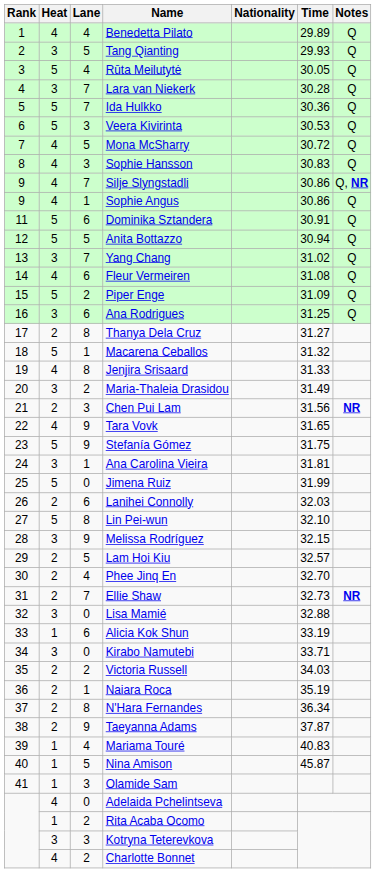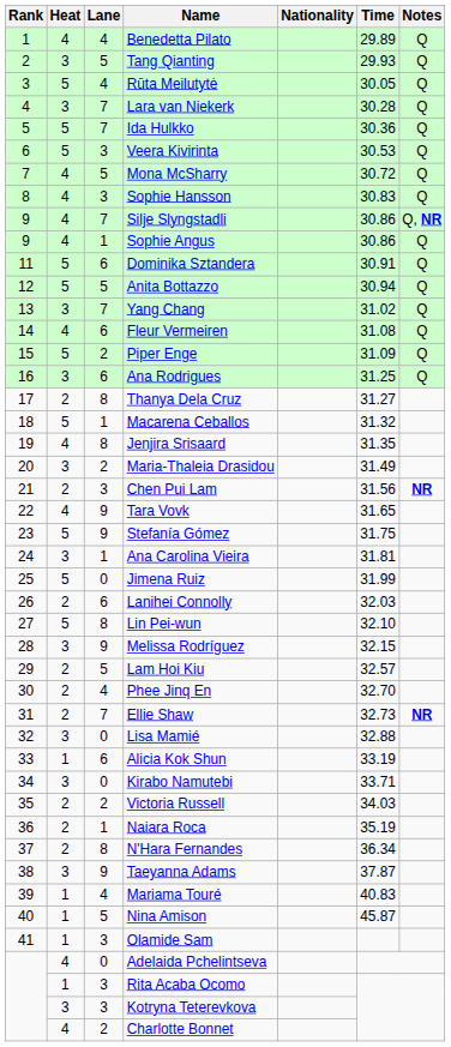 <table class="wikitable sortable" style="text-align:center">
 <tr>
 <th>Rank</th>
 <th>Heat</th>
 <th>Lane</th>
 <th>Name</th>
 <th>Nationality</th>
 <th>Time</th>
 <th>Notes</th>
 </tr>
 <tr bgcolor=ccffcc>
 <td>1</td>
 <td>4</td>
 <td>4</td>
 <td align=left><a href='#'>Benedetta Pilato</a></td>
 <td align=left></td>
 <td>29.89</td>
 <td>Q</td>
 </tr>
 <tr bgcolor=ccffcc>
 <td>2</td>
 <td>3</td>
 <td>5</td>
 <td align=left><a href='#'>Tang Qianting</a></td>
 <td align=left></td>
 <td>29.93</td>
 <td>Q</td>
 </tr>
 <tr bgcolor=ccffcc>
 <td>3</td>
 <td>5</td>
 <td>4</td>
 <td align=left><a href='#'>Rūta Meilutytė</a></td>
 <td align=left></td>
 <td>30.05</td>
 <td>Q</td>
 </tr>
 <tr bgcolor=ccffcc>
 <td>4</td>
 <td>3</td>
 <td>7</td>
 <td align=left><a href='#'>Lara van Niekerk</a></td>
 <td align=left></td>
 <td>30.28</td>
 <td>Q</td>
 </tr>
 <tr bgcolor=ccffcc>
 <td>5</td>
 <td>5</td>
 <td>7</td>
 <td align=left><a href='#'>Ida Hulkko</a></td>
 <td align=left></td>
 <td>30.36</td>
 <td>Q</td>
 </tr>
 <tr bgcolor=ccffcc>
 <td>6</td>
 <td>5</td>
 <td>3</td>
 <td align=left><a href='#'>Veera Kivirinta</a></td>
 <td align=left></td>
 <td>30.53</td>
 <td>Q</td>
 </tr>
 <tr bgcolor=ccffcc>
 <td>7</td>
 <td>4</td>
 <td>5</td>
 <td align=left><a href='#'>Mona McSharry</a></td>
 <td align=left></td>
 <td>30.72</td>
 <td>Q</td>
 </tr>
 <tr bgcolor=ccffcc>
 <td>8</td>
 <td>4</td>
 <td>3</td>
 <td align=left><a href='#'>Sophie Hansson</a></td>
 <td align=left></td>
 <td>30.83</td>
 <td>Q</td>
 </tr>
 <tr bgcolor=ccffcc>
 <td>9</td>
 <td>4</td>
 <td>7</td>
 <td align=left><a href='#'>Silje Slyngstadli</a></td>
 <td align=left></td>
 <td>30.86</td>
 <td>Q, <strong><a href='#'>NR</a></strong></td>
 </tr>
 <tr bgcolor=ccffcc>
 <td>9</td>
 <td>4</td>
 <td>1</td>
 <td align=left><a href='#'>Sophie Angus</a></td>
 <td align=left></td>
 <td>30.86</td>
 <td>Q</td>
 </tr>
 <tr bgcolor=ccffcc>
 <td>11</td>
 <td>5</td>
 <td>6</td>
 <td align=left><a href='#'>Dominika Sztandera</a></td>
 <td align=left></td>
 <td>30.91</td>
 <td>Q</td>
 </tr>
 <tr bgcolor=ccffcc>
 <td>12</td>
 <td>5</td>
 <td>5</td>
 <td align=left><a href='#'>Anita Bottazzo</a></td>
 <td align=left></td>
 <td>30.94</td>
 <td>Q</td>
 </tr>
 <tr bgcolor=ccffcc>
 <td>13</td>
 <td>3</td>
 <td>7</td>
 <td align=left><a href='#'>Yang Chang</a></td>
 <td align=left></td>
 <td>31.02</td>
 <td>Q</td>
 </tr>
 <tr bgcolor=ccffcc>
 <td>14</td>
 <td>4</td>
 <td>6</td>
 <td align=left><a href='#'>Fleur Vermeiren</a></td>
 <td align=left></td>
 <td>31.08</td>
 <td>Q</td>
 </tr>
 <tr bgcolor=ccffcc>
 <td>15</td>
 <td>5</td>
 <td>2</td>
 <td align=left><a href='#'>Piper Enge</a></td>
 <td align=left></td>
 <td>31.09</td>
 <td>Q</td>
 </tr>
 <tr bgcolor=ccffcc>
 <td>16</td>
 <td>3</td>
 <td>6</td>
 <td align=left><a href='#'>Ana Rodrigues</a></td>
 <td align=left></td>
 <td>31.25</td>
 <td>Q</td>
 </tr>
 <tr>
 <td>17</td>
 <td>2</td>
 <td>8</td>
 <td align=left><a href='#'>Thanya Dela Cruz</a></td>
 <td align=left></td>
 <td>31.27</td>
 <td></td>
 </tr>
 <tr>
 <td>18</td>
 <td>5</td>
 <td>1</td>
 <td align=left><a href='#'>Macarena Ceballos</a></td>
 <td align=left></td>
 <td>31.32</td>
 <td></td>
 </tr>
 <tr>
 <td>19</td>
 <td>4</td>
 <td>8</td>
 <td align=left><a href='#'>Jenjira Srisaard</a></td>
 <td align=left></td>
-<td>31.33</td>
+<td>31.35</td>
 <td></td>
 </tr>
 <tr>
 <td>20</td>
 <td>3</td>
 <td>2</td>
 <td align=left><a href='#'>Maria-Thaleia Drasidou</a></td>
 <td align=left></td>
 <td>31.49</td>
 <td></td>
 </tr>
 <tr>
 <td>21</td>
 <td>2</td>
 <td>3</td>
 <td align=left><a href='#'>Chen Pui Lam</a></td>
 <td align=left></td>
 <td>31.56</td>
 <td><strong><a href='#'>NR</a></strong></td>
 </tr>
 <tr>
 <td>22</td>
 <td>4</td>
 <td>9</td>
 <td align=left><a href='#'>Tara Vovk</a></td>
 <td align=left></td>
 <td>31.65</td>
 <td></td>
 </tr>
 <tr>
 <td>23</td>
 <td>5</td>
 <td>9</td>
 <td align=left><a href='#'>Stefanía Gómez</a></td>
 <td align=left></td>
 <td>31.75</td>
 <td></td>
 </tr>
 <tr>
 <td>24</td>
 <td>3</td>
 <td>1</td>
 <td align=left><a href='#'>Ana Carolina Vieira</a></td>
 <td align=left></td>
 <td>31.81</td>
 <td></td>
 </tr>
 <tr>
 <td>25</td>
 <td>5</td>
 <td>0</td>
 <td align=left><a href='#'>Jimena Ruiz</a></td>
 <td align=left></td>
 <td>31.99</td>
 <td></td>
 </tr>
 <tr>
 <td>26</td>
 <td>2</td>
 <td>6</td>
 <td align=left><a href='#'>Lanihei Connolly</a></td>
 <td align=left></td>
 <td>32.03</td>
 <td></td>
 </tr>
 <tr>
 <td>27</td>
 <td>5</td>
 <td>8</td>
 <td align=left><a href='#'>Lin Pei-wun</a></td>
 <td align=left></td>
 <td>32.10</td>
 <td></td>
 </tr>
 <tr>
 <td>28</td>
 <td>3</td>
 <td>9</td>
 <td align=left><a href='#'>Melissa Rodríguez</a></td>
 <td align=left></td>
 <td>32.15</td>
 <td></td>
 </tr>
 <tr>
 <td>29</td>
 <td>2</td>
 <td>5</td>
 <td align=left><a href='#'>Lam Hoi Kiu</a></td>
 <td align=left></td>
 <td>32.57</td>
 <td></td>
 </tr>
 <tr>
 <td>30</td>
 <td>2</td>
 <td>4</td>
 <td align=left><a href='#'>Phee Jinq En</a></td>
 <td align=left></td>
 <td>32.70</td>
 <td></td>
 </tr>
 <tr>
 <td>31</td>
 <td>2</td>
 <td>7</td>
 <td align=left><a href='#'>Ellie Shaw</a></td>
 <td align=left></td>
 <td>32.73</td>
 <td><strong><a href='#'>NR</a></strong></td>
 </tr>
 <tr>
 <td>32</td>
 <td>3</td>
 <td>0</td>
 <td align=left><a href='#'>Lisa Mamié</a></td>
 <td align=left></td>
 <td>32.88</td>
 <td></td>
 </tr>
 <tr>
 <td>33</td>
 <td>1</td>
 <td>6</td>
 <td align=left><a href='#'>Alicia Kok Shun</a></td>
 <td align=left></td>
 <td>33.19</td>
 <td></td>
 </tr>
 <tr>
 <td>34</td>
 <td>3</td>
 <td>0</td>
 <td align=left><a href='#'>Kirabo Namutebi</a></td>
 <td align=left></td>
 <td>33.71</td>
 <td></td>
 </tr>
 <tr>
 <td>35</td>
 <td>2</td>
 <td>2</td>
 <td align=left><a href='#'>Victoria Russell</a></td>
 <td align=left></td>
 <td>34.03</td>
 <td></td>
 </tr>
 <tr>
 <td>36</td>
 <td>2</td>
 <td>1</td>
 <td align=left><a href='#'>Naiara Roca</a></td>
 <td align=left></td>
 <td>35.19</td>
 <td></td>
 </tr>
 <tr>
 <td>37</td>
 <td>2</td>
 <td>8</td>
 <td align=left><a href='#'>N'Hara Fernandes</a></td>
 <td align=left></td>
 <td>36.34</td>
 <td></td>
 </tr>
 <tr>
 <td>38</td>
-<td>2</td>
+<td>3</td>
 <td>9</td>
 <td align=left><a href='#'>Taeyanna Adams</a></td>
 <td align=left></td>
 <td>37.87</td>
 <td></td>
 </tr>
 <tr>
 <td>39</td>
 <td>1</td>
 <td>4</td>
 <td align=left><a href='#'>Mariama Touré</a></td>
 <td align=left></td>
 <td>40.83</td>
 <td></td>
 </tr>
 <tr>
 <td>40</td>
 <td>1</td>
 <td>5</td>
 <td align=left><a href='#'>Nina Amison</a></td>
 <td align=left></td>
 <td>45.87</td>
 <td></td>
 </tr>
 <tr>
 <td>41</td>
 <td>1</td>
 <td>3</td>
 <td align=left><a href='#'>Olamide Sam</a></td>
 <td align=left></td>
 <td></td>
 <td></td>
 </tr>
 <tr>
 <td rowspan=4></td>
 <td>4</td>
 <td>0</td>
 <td align=left><a href='#'>Adelaida Pchelintseva</a></td>
 <td align=left></td>
 <td colspan=2></td>
 </tr>
 <tr>
 <td>1</td>
-<td>2</td>
+<td>3</td>
 <td align=left><a href='#'>Rita Acaba Ocomo</a></td>
 <td align=left></td>
 <td colspan=2 rowspan=3></td>
 </tr>
 <tr>
 <td>3</td>
 <td>3</td>
 <td align=left><a href='#'>Kotryna Teterevkova</a></td>
 <td align=left></td>
 </tr>
 <tr>
 <td>4</td>
 <td>2</td>
 <td align=left><a href='#'>Charlotte Bonnet</a></td>
 <td align=left></td>
 </tr>
 </table>
